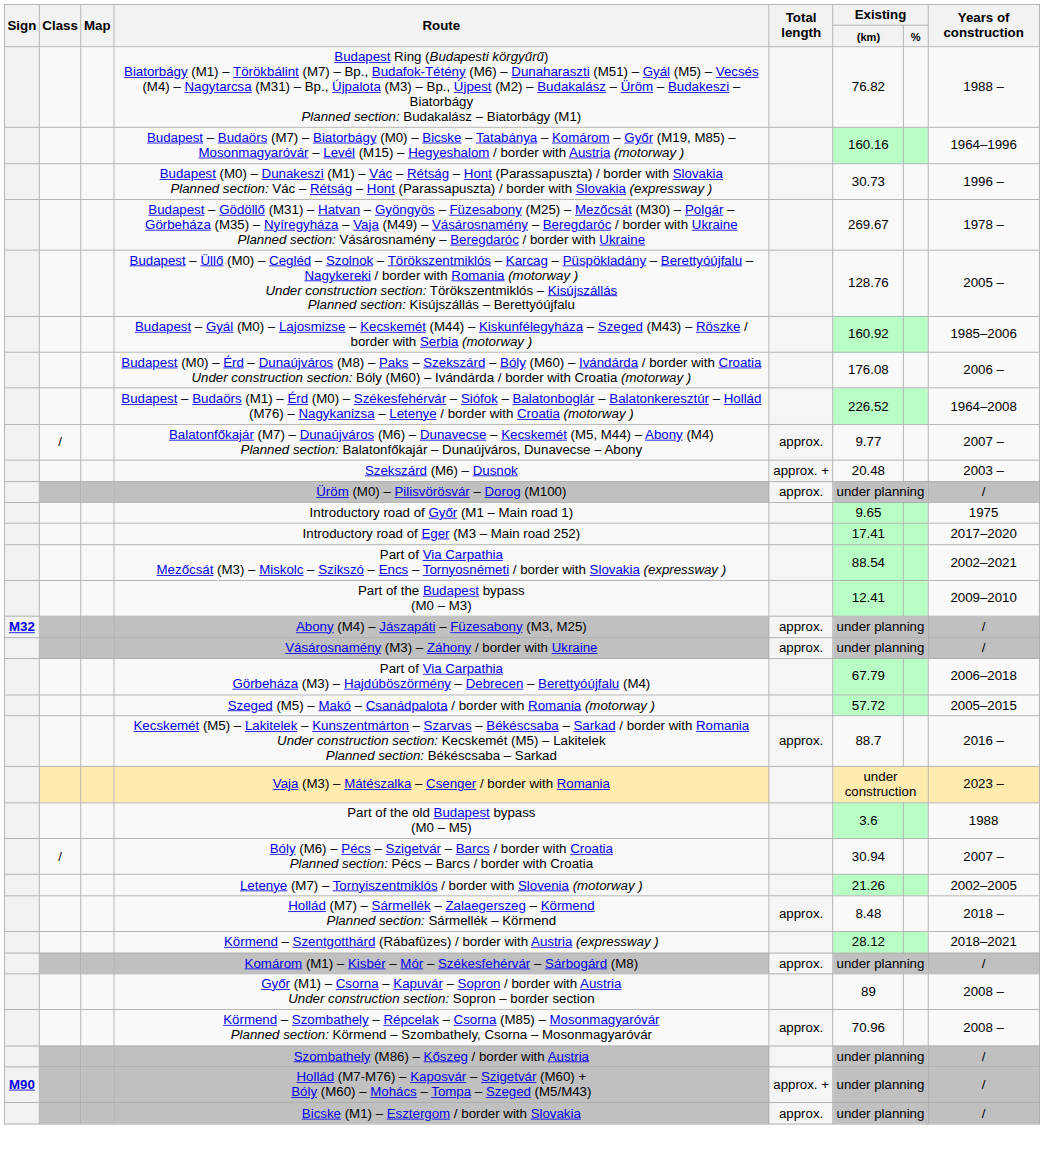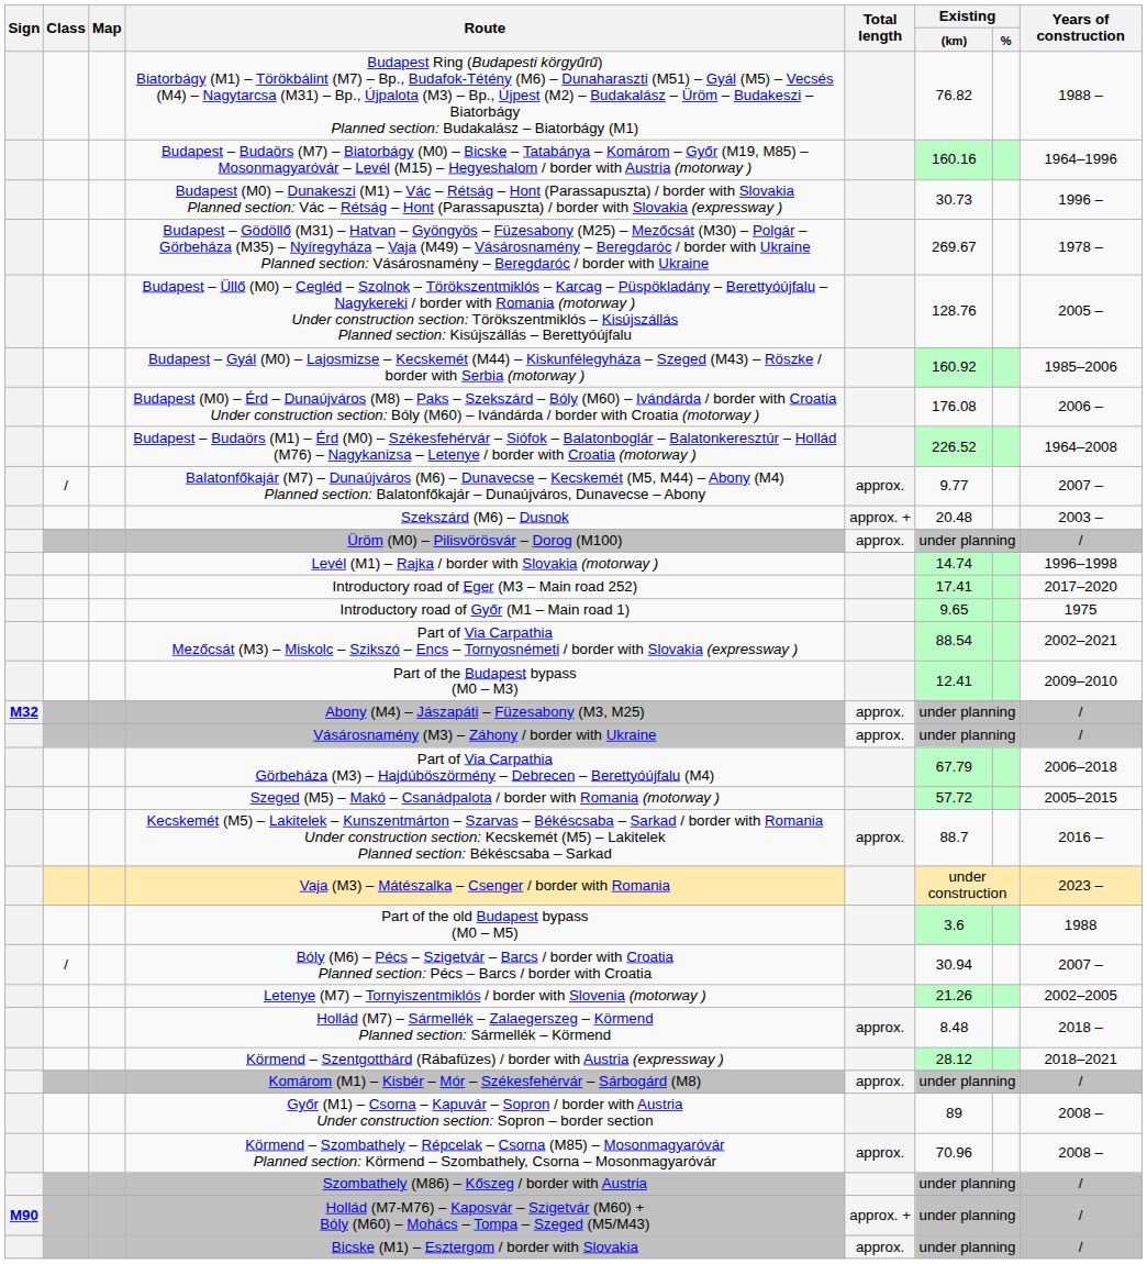 <table class="wikitable" style="text-align: center">
 <tr>
 <th scope="col" rowspan="2">Sign</th>
 <th scope="col" rowspan="2">Class</th>
 <th scope="col" rowspan="2">Map</th>
 <th scope="col" rowspan="2">Route</th>
 <th scope="col" rowspan="2">Total length</th>
 <th scope="col" colspan="2">Existing</th>
 <th scope="col" rowspan="2">Years of construction</th>
 </tr>
 <tr>
 <th><small>(km)</small></th>
 <th><small>%</small></th>
 </tr>
 <tr>
 <th></th>
 <td></td>
 <td></td>
 <td><a href='#'>Budapest</a> Ring (<em>Budapesti körgyűrű</em>)<br><a href='#'>Biatorbágy</a> (M1) – <a href='#'>Törökbálint</a> (M7) – Bp., <a href='#'>Budafok-Tétény</a> (M6) – <a href='#'>Dunaharaszti</a> (M51) – <a href='#'>Gyál</a> (M5) – <a href='#'>Vecsés</a> (M4) – <a href='#'>Nagytarcsa</a> (M31) – Bp., <a href='#'>Újpalota</a> (M3) – Bp., <a href='#'>Újpest</a> (M2) – <a href='#'>Budakalász</a> – <a href='#'>Üröm</a> – <a href='#'>Budakeszi</a> – Biatorbágy<br><em>Planned section:</em> <span>Budakalász – Biatorbágy (M1)</span></td>
 <td bgcolor="#F5F5F5"></td>
 <td>76.82</td>
 <td></td>
 <td>1988 –</td>
 </tr>
 <tr>
 <th></th>
 <td></td>
 <td></td>
 <td><a href='#'>Budapest</a> – <a href='#'>Budaörs</a> (M7) – <a href='#'>Biatorbágy</a> (M0) – <a href='#'>Bicske</a> – <a href='#'>Tatabánya</a> – <a href='#'>Komárom</a> – <a href='#'>Győr</a> (M19, M85) – <a href='#'>Mosonmagyaróvár</a> – <a href='#'>Levél</a> (M15) – <a href='#'>Hegyeshalom</a> /  border with <a href='#'>Austria</a> <em>(motorway )</em></td>
 <td bgcolor="#F5F5F5"></td>
 <td bgcolor="#B9FFC5">160.16</td>
 <td bgcolor="#B9FFC5"></td>
 <td>1964–1996</td>
 </tr>
 <tr>
 <th></th>
 <td></td>
 <td></td>
 <td><a href='#'>Budapest</a> (M0) – <a href='#'>Dunakeszi</a> (M1) – <a href='#'>Vác</a> – <a href='#'>Rétság</a> – <a href='#'>Hont</a> (Parassapuszta) /  border with <a href='#'>Slovakia</a><br><em>Planned section:</em> <span>Vác – <a href='#'>Rétság</a> – <a href='#'>Hont</a> (Parassapuszta) /  border with <a href='#'>Slovakia</a> <em>(expressway )</em></span></td>
 <td bgcolor="#F5F5F5"></td>
 <td>30.73</td>
 <td></td>
 <td>1996 –</td>
 </tr>
 <tr>
 <th></th>
 <td></td>
 <td></td>
 <td><a href='#'>Budapest</a> – <a href='#'>Gödöllő</a> (M31) – <a href='#'>Hatvan</a> – <a href='#'>Gyöngyös</a> – <a href='#'>Füzesabony</a> (M25) – <a href='#'>Mezőcsát</a> (M30) – <a href='#'>Polgár</a> – <a href='#'>Görbeháza</a> (M35) – <a href='#'>Nyíregyháza</a> – <a href='#'>Vaja</a> (M49) – <a href='#'>Vásárosnamény</a> – <a href='#'>Beregdaróc</a> /  border with <a href='#'>Ukraine</a><br><em>Planned section:</em> <span>Vásárosnamény – <a href='#'>Beregdaróc</a> /  border with <a href='#'>Ukraine</a></span></td>
 <td bgcolor="#F5F5F5"></td>
 <td>269.67</td>
 <td></td>
 <td>1978 –</td>
 </tr>
 <tr>
 <th></th>
 <td><br></td>
 <td></td>
 <td><a href='#'>Budapest</a> – <a href='#'>Üllő</a> (M0) – <a href='#'>Cegléd</a> – <a href='#'>Szolnok</a> – <a href='#'>Törökszentmiklós</a> – <a href='#'>Karcag</a> – <a href='#'>Püspökladány</a> – <a href='#'>Berettyóújfalu</a> – <a href='#'>Nagykereki</a> /  border with <a href='#'>Romania</a> <em>(motorway )</em><br><em>Under construction section:</em> <span>Törökszentmiklós – <a href='#'>Kisújszállás</a></span><br><em>Planned section:</em> <span>Kisújszállás – Berettyóújfalu</span></td>
 <td bgcolor="#F5F5F5"></td>
 <td>128.76</td>
 <td></td>
 <td>2005 –</td>
 </tr>
 <tr>
 <th></th>
 <td></td>
 <td></td>
 <td><a href='#'>Budapest</a> – <a href='#'>Gyál</a> (M0) – <a href='#'>Lajosmizse</a> – <a href='#'>Kecskemét</a> (M44) – <a href='#'>Kiskunfélegyháza</a> – <a href='#'>Szeged</a> (M43) – <a href='#'>Röszke</a> /  border with <a href='#'>Serbia</a> <em>(motorway )</em></td>
 <td bgcolor="#F5F5F5"></td>
 <td bgcolor="#B9FFC5">160.92</td>
 <td bgcolor="#B9FFC5"></td>
 <td>1985–2006</td>
 </tr>
 <tr>
 <th></th>
 <td></td>
 <td></td>
 <td><a href='#'>Budapest</a> (M0) – <a href='#'>Érd</a> – <a href='#'>Dunaújváros</a> (M8) – <a href='#'>Paks</a> – <a href='#'>Szekszárd</a> – <a href='#'>Bóly</a> (M60) – <a href='#'>Ivándárda</a> /  border with <a href='#'>Croatia</a><br><em>Under construction section:</em> <span>Bóly (M60) – Ivándárda /  border with Croatia <em>(motorway )</em></span></td>
 <td bgcolor="#F5F5F5"></td>
 <td>176.08</td>
 <td></td>
 <td>2006 –</td>
 </tr>
 <tr>
 <th></th>
 <td></td>
 <td></td>
 <td><a href='#'>Budapest</a> – <a href='#'>Budaörs</a> (M1) – <a href='#'>Érd</a> (M0) – <a href='#'>Székesfehérvár</a> – <a href='#'>Siófok</a> – <a href='#'>Balatonboglár</a> – <a href='#'>Balatonkeresztúr</a> – <a href='#'>Hollád</a> (M76) – <a href='#'>Nagykanizsa</a> – <a href='#'>Letenye</a> /  border with <a href='#'>Croatia</a> <em>(motorway )</em></td>
 <td bgcolor="#F5F5F5"></td>
 <td bgcolor="#B9FFC5">226.52</td>
 <td bgcolor="#B9FFC5"></td>
 <td>1964–2008</td>
 </tr>
 <tr>
 <th></th>
 <td> / </td>
 <td></td>
 <td><a href='#'>Balatonfőkajár</a> (M7) – <a href='#'>Dunaújváros</a> (M6) – <a href='#'>Dunavecse</a> – <a href='#'>Kecskemét</a> (M5, M44) – <a href='#'>Abony</a> (M4)<br><em>Planned section:</em> <span>Balatonfőkajár – Dunaújváros, Dunavecse – Abony</span></td>
 <td bgcolor="#F5F5F5">approx. </td>
 <td>9.77</td>
 <td></td>
 <td>2007 –</td>
 </tr>
 <tr>
 <th></th>
 <td></td>
 <td></td>
 <td><a href='#'>Szekszárd</a> (M6) – <a href='#'>Dusnok</a></td>
 <td bgcolor="#F5F5F5">approx.  + </td>
 <td>20.48</td>
 <td></td>
 <td>2003 –</td>
 </tr>
 <tr bgcolor="silver">
 <th></th>
 <td></td>
 <td></td>
 <td><a href='#'>Üröm</a> (M0) – <a href='#'>Pilisvörösvár</a> – <a href='#'>Dorog</a> (M100)</td>
 <td bgcolor="#F5F5F5">approx. </td>
 <td colspan="2">under planning</td>
 <td>/</td>
 </tr>
 <tr>
 <th></th>
 <td></td>
 <td></td>
-<td>Introductory road of <a href='#'>Győr</a> (M1 – Main road 1)</td>
+<td><a href='#'>Levél</a> (M1) – <a href='#'>Rajka</a> /  border with <a href='#'>Slovakia</a> <em>(motorway )</em></td>
 <td bgcolor="#F5F5F5"></td>
-<td bgcolor="#B9FFC5">9.65</td>
+<td bgcolor="#B9FFC5">14.74</td>
 <td bgcolor="#B9FFC5"></td>
-<td>1975</td>
+<td>1996–1998<br></td>
 </tr>
 <tr>
 <th></th>
 <td></td>
 <td></td>
 <td>Introductory road of <a href='#'>Eger</a> (M3 – Main road 252)</td>
 <td bgcolor="#F5F5F5"></td>
 <td bgcolor="#B9FFC5">17.41</td>
 <td bgcolor="#B9FFC5"></td>
 <td>2017–2020</td>
+</tr>
+<tr>
+<th></th>
+<td></td>
+<td></td>
+<td>Introductory road of <a href='#'>Győr</a> (M1 – Main road 1)</td>
+<td bgcolor="#F5F5F5"></td>
+<td bgcolor="#B9FFC5">9.65</td>
+<td bgcolor="#B9FFC5"></td>
+<td>1975</td>
 </tr>
 <tr>
 <th></th>
 <td></td>
 <td></td>
 <td>Part of <a href='#'>Via Carpathia</a><br><a href='#'>Mezőcsát</a> (M3) – <a href='#'>Miskolc</a> – <a href='#'>Szikszó</a> – <a href='#'>Encs</a> – <a href='#'>Tornyosnémeti</a> /  border with <a href='#'>Slovakia</a> <em>(expressway )</em></td>
 <td bgcolor="#F5F5F5"></td>
 <td bgcolor="#B9FFC5">88.54</td>
 <td bgcolor="#B9FFC5"></td>
 <td>2002–2021</td>
 </tr>
 <tr>
 <th></th>
 <td></td>
 <td></td>
 <td>Part of the <a href='#'>Budapest</a> bypass<br>(M0 – M3)</td>
 <td bgcolor="#F5F5F5"></td>
 <td bgcolor="#B9FFC5">12.41</td>
 <td bgcolor="#B9FFC5"></td>
 <td>2009–2010</td>
 </tr>
 <tr bgcolor="silver">
 <th> <a href='#'>M32</a></th>
 <td></td>
 <td></td>
 <td><a href='#'>Abony</a> (M4) – <a href='#'>Jászapáti</a> – <a href='#'>Füzesabony</a> (M3, M25)</td>
 <td bgcolor="#F5F5F5">approx. </td>
 <td colspan="2">under planning</td>
 <td>/</td>
 </tr>
 <tr bgcolor="silver">
 <th></th>
 <td></td>
 <td></td>
 <td><a href='#'>Vásárosnamény</a> (M3) – <a href='#'>Záhony</a> /  border with <a href='#'>Ukraine</a></td>
 <td bgcolor="#F5F5F5">approx. </td>
 <td colspan="2">under planning</td>
 <td>/</td>
 </tr>
 <tr>
 <th></th>
 <td></td>
 <td></td>
 <td>Part of <a href='#'>Via Carpathia</a><br><a href='#'>Görbeháza</a> (M3) – <a href='#'>Hajdúböszörmény</a> – <a href='#'>Debrecen</a> – <a href='#'>Berettyóújfalu</a> (M4)</td>
 <td bgcolor="#F5F5F5"></td>
 <td bgcolor="#B9FFC5">67.79</td>
 <td bgcolor="#B9FFC5"></td>
 <td>2006–2018</td>
 </tr>
 <tr>
 <th></th>
 <td></td>
 <td></td>
 <td><a href='#'>Szeged</a> (M5) – <a href='#'>Makó</a> – <a href='#'>Csanádpalota</a> /  border with <a href='#'>Romania</a> <em>(motorway )</em></td>
 <td bgcolor="#F5F5F5"></td>
 <td bgcolor="#B9FFC5">57.72</td>
 <td bgcolor="#B9FFC5"></td>
 <td>2005–2015</td>
 </tr>
 <tr>
 <th></th>
 <td></td>
 <td></td>
 <td><a href='#'>Kecskemét</a> (M5) – <a href='#'>Lakitelek</a> – <a href='#'>Kunszentmárton</a> – <a href='#'>Szarvas</a> – <a href='#'>Békéscsaba</a> – <a href='#'>Sarkad</a> /  border with <a href='#'>Romania</a><br><em>Under construction section:</em> <span>Kecskemét (M5) – Lakitelek</span><br><em>Planned section:</em> <span>Békéscsaba – Sarkad</span></td>
 <td bgcolor="#F5F5F5">approx. </td>
 <td>88.7</td>
 <td></td>
 <td>2016 –</td>
 </tr>
 <tr bgcolor="#FFEBAD">
 <th></th>
 <td></td>
 <td></td>
 <td><a href='#'>Vaja</a> (M3) – <a href='#'>Mátészalka</a> – <a href='#'>Csenger</a> /  border with <a href='#'>Romania</a></td>
 <td bgcolor="#F5F5F5"></td>
 <td colspan="2">under construction</td>
 <td>2023 –</td>
 </tr>
 <tr>
 <th></th>
 <td></td>
 <td></td>
 <td>Part of the old <a href='#'>Budapest</a> bypass<br>(M0 – M5)</td>
 <td bgcolor="#F5F5F5"></td>
 <td bgcolor="#B9FFC5">3.6</td>
 <td bgcolor="#B9FFC5"></td>
 <td>1988</td>
 </tr>
 <tr>
 <th></th>
 <td> / </td>
 <td></td>
 <td><a href='#'>Bóly</a> (M6) – <a href='#'>Pécs</a> – <a href='#'>Szigetvár</a> – <a href='#'>Barcs</a> /  border with <a href='#'>Croatia</a><br><em>Planned section:</em> <span>Pécs – Barcs /  border with Croatia</span></td>
 <td bgcolor="#F5F5F5"></td>
 <td>30.94</td>
 <td></td>
 <td>2007 –</td>
 </tr>
 <tr>
 <th></th>
 <td></td>
 <td></td>
 <td><a href='#'>Letenye</a> (M7) – <a href='#'>Tornyiszentmiklós</a> /  border with <a href='#'>Slovenia</a> <em>(motorway )</em></td>
 <td bgcolor="#F5F5F5"></td>
 <td bgcolor="#B9FFC5">21.26</td>
 <td bgcolor="#B9FFC5"></td>
 <td>2002–2005<br></td>
 </tr>
 <tr>
 <th></th>
 <td></td>
 <td></td>
 <td><a href='#'>Hollád</a> (M7) – <a href='#'>Sármellék</a> – <a href='#'>Zalaegerszeg</a> – <a href='#'>Körmend</a><br><em>Planned section:</em> <span>Sármellék – Körmend</span></td>
 <td bgcolor="#F5F5F5">approx. </td>
 <td>8.48</td>
 <td></td>
 <td>2018 –</td>
 </tr>
 <tr>
 <th></th>
 <td></td>
 <td></td>
 <td><a href='#'>Körmend</a> – <a href='#'>Szentgotthárd</a> (Rábafüzes) /  border with <a href='#'>Austria</a> <em>(expressway )</em></td>
 <td bgcolor="#F5F5F5"></td>
 <td bgcolor="#B9FFC5">28.12</td>
 <td bgcolor="#B9FFC5"></td>
 <td>2018–2021</td>
 </tr>
 <tr bgcolor="silver">
 <th></th>
 <td></td>
 <td></td>
 <td><a href='#'>Komárom</a> (M1) – <a href='#'>Kisbér</a> – <a href='#'>Mór</a> – <a href='#'>Székesfehérvár</a> – <a href='#'>Sárbogárd</a> (M8)</td>
 <td bgcolor="#F5F5F5">approx. </td>
 <td colspan="2">under planning</td>
 <td>/</td>
 </tr>
 <tr>
 <th></th>
 <td></td>
 <td></td>
 <td><a href='#'>Győr</a> (M1) – <a href='#'>Csorna</a> – <a href='#'>Kapuvár</a> – <a href='#'>Sopron</a> /  border with <a href='#'>Austria</a><br><em>Under construction section:</em> <span>Sopron – border section</span></td>
 <td bgcolor="#F5F5F5"></td>
 <td>89</td>
 <td></td>
 <td>2008 –</td>
 </tr>
 <tr>
 <th></th>
 <td></td>
 <td></td>
 <td><a href='#'>Körmend</a> – <a href='#'>Szombathely</a> – <a href='#'>Répcelak</a> – <a href='#'>Csorna</a> (M85) – <a href='#'>Mosonmagyaróvár</a><br><em>Planned section:</em> <span>Körmend – Szombathely, Csorna – Mosonmagyaróvár</span></td>
 <td bgcolor="#F5F5F5">approx. </td>
 <td>70.96</td>
 <td></td>
 <td>2008 –</td>
 </tr>
 <tr bgcolor="silver">
 <th></th>
 <td></td>
 <td></td>
 <td><a href='#'>Szombathely</a> (M86) – <a href='#'>Kőszeg</a> /  border with <a href='#'>Austria</a></td>
 <td bgcolor="#F5F5F5"></td>
 <td colspan="2">under planning</td>
 <td>/</td>
 </tr>
 <tr bgcolor="silver">
 <th> <a href='#'>M90</a></th>
 <td></td>
 <td></td>
 <td><a href='#'>Hollád</a> (M7-M76) – <a href='#'>Kaposvár</a> – <a href='#'>Szigetvár</a> (M60) +<br><a href='#'>Bóly</a> (M60) – <a href='#'>Mohács</a> – <a href='#'>Tompa</a> – <a href='#'>Szeged</a> (M5/M43)</td>
 <td bgcolor="#F5F5F5">approx.  + </td>
 <td colspan="2">under planning</td>
 <td>/</td>
 </tr>
 <tr bgcolor="silver">
 <th></th>
 <td></td>
 <td></td>
 <td><a href='#'>Bicske</a> (M1) – <a href='#'>Esztergom</a> /  border with <a href='#'>Slovakia</a></td>
 <td bgcolor="#F5F5F5">approx. </td>
 <td colspan="2">under planning</td>
 <td>/</td>
 </tr>
 </table>
